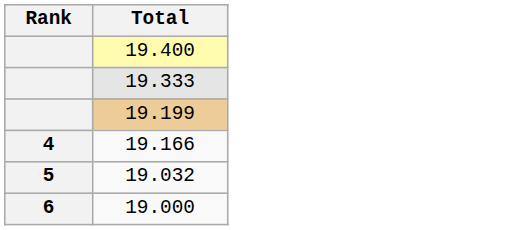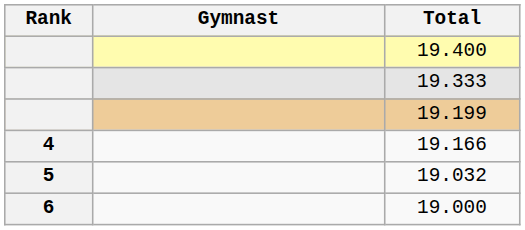 <table class="wikitable sortable" style="text-align:center; font-size:95%">
 <tr>
 <th scope="col" style="width:50px;">Rank</th>
+<th scope="col" style="width:180px;">Gymnast</th>
 <th scope="col" style="width:80px;">Total</th>
 </tr>
 <tr style="background:#fffcaf;">
 <th scope=row style="text-align:center"></th>
+<td style="text-align:left;"></td>
 <td>19.400</td>
 </tr>
 <tr style="background:#e5e5e5;">
 <th scope=row style="text-align:center"></th>
+<td style="text-align:left;"></td>
 <td>19.333</td>
 </tr>
 <tr style="background:#ec9;">
 <th scope=row style="text-align:center"></th>
+<td style="text-align:left;"></td>
 <td>19.199</td>
 </tr>
 <tr>
 <th scope=row style="text-align:center">4</th>
+<td style="text-align:left;"></td>
 <td>19.166</td>
 </tr>
 <tr>
 <th scope=row style="text-align:center">5</th>
+<td style="text-align:left;"></td>
 <td>19.032</td>
 </tr>
 <tr>
 <th scope=row style="text-align:center">6</th>
+<td style="text-align:left;"></td>
 <td>19.000</td>
 </tr>
 </table>
